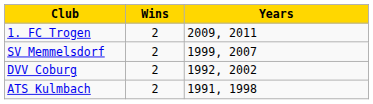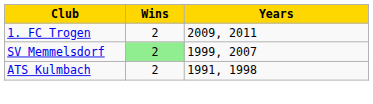 <table class="wikitable">
 <tr align="center" style="background:#FFD700">
 <td width="130"><strong>Club</strong></td>
 <td width="60"><strong>Wins</strong></td>
 <td width="200"><strong>Years</strong></td>
 </tr>
 <tr>
 <td><a href='#'>1. FC Trogen</a></td>
 <td align="center">2</td>
 <td>2009, 2011</td>
 </tr>
 <tr>
 <td><a href='#'>SV Memmelsdorf</a></td>
-<td align="center">2</td>
+<td align="center" style="background: lightgreen;">2</td>
 <td>1999, 2007</td>
-</tr>
-<tr>
-<td><a href='#'>DVV Coburg</a></td>
-<td align="center">2</td>
-<td>1992, 2002</td>
 </tr>
 <tr>
 <td><a href='#'>ATS Kulmbach</a></td>
 <td align="center">2</td>
 <td>1991, 1998</td>
 </tr>
 </table>
